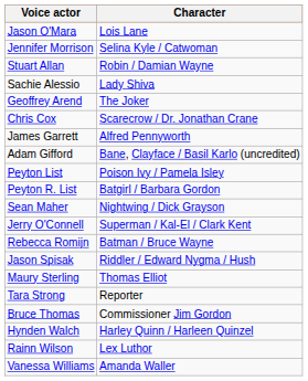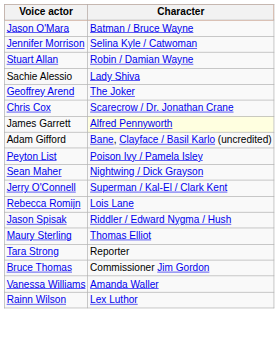 <table class="wikitable sortable">
 <tr style="background:rgb(255,85,0);">
 <th>Voice actor</th>
 <th>Character</th>
 </tr>
 <tr>
 <td><a href='#'>Jason O'Mara</a></td>
-<td><a href='#'>Lois Lane</a></td>
+<td><a href='#'>Batman / Bruce Wayne</a></td>
 </tr>
 <tr>
 <td><a href='#'>Jennifer Morrison</a></td>
 <td><a href='#'>Selina Kyle / Catwoman</a></td>
 </tr>
 <tr>
 <td><a href='#'>Stuart Allan</a></td>
 <td><a href='#'>Robin / Damian Wayne</a></td>
 </tr>
 <tr>
 <td>Sachie Alessio</td>
 <td><a href='#'>Lady Shiva</a></td>
 </tr>
 <tr>
 <td><a href='#'>Geoffrey Arend</a></td>
 <td><a href='#'>The Joker</a></td>
 </tr>
 <tr>
 <td><a href='#'>Chris Cox</a></td>
 <td><a href='#'>Scarecrow / Dr. Jonathan Crane</a></td>
 </tr>
 <tr>
 <td>James Garrett</td>
-<td><a href='#'>Alfred Pennyworth</a></td>
+<td style="background: lightyellow;"><a href='#'>Alfred Pennyworth</a></td>
 </tr>
 <tr>
 <td>Adam Gifford</td>
 <td><a href='#'>Bane</a>, <a href='#'>Clayface / Basil Karlo</a> (uncredited)</td>
 </tr>
 <tr>
 <td><a href='#'>Peyton List</a></td>
 <td><a href='#'>Poison Ivy / Pamela Isley</a></td>
-</tr>
-<tr>
-<td><a href='#'>Peyton R. List</a></td>
-<td><a href='#'>Batgirl / Barbara Gordon</a></td>
 </tr>
 <tr>
 <td><a href='#'>Sean Maher</a></td>
 <td><a href='#'>Nightwing / Dick Grayson</a></td>
 </tr>
 <tr>
 <td><a href='#'>Jerry O'Connell</a></td>
 <td><a href='#'>Superman / Kal-El / Clark Kent</a></td>
 </tr>
 <tr>
 <td><a href='#'>Rebecca Romijn</a></td>
-<td><a href='#'>Batman / Bruce Wayne</a></td>
+<td><a href='#'>Lois Lane</a></td>
 </tr>
 <tr>
 <td><a href='#'>Jason Spisak</a></td>
 <td><a href='#'>Riddler / Edward Nygma / Hush</a></td>
 </tr>
 <tr>
 <td><a href='#'>Maury Sterling</a></td>
 <td><a href='#'>Thomas Elliot</a></td>
 </tr>
 <tr>
 <td><a href='#'>Tara Strong</a></td>
 <td>Reporter</td>
 </tr>
 <tr>
 <td><a href='#'>Bruce Thomas</a></td>
 <td>Commissioner <a href='#'>Jim Gordon</a></td>
 </tr>
 <tr>
-<td><a href='#'>Hynden Walch</a></td>
-<td><a href='#'>Harley Quinn / Harleen Quinzel</a></td>
+<td><a href='#'>Vanessa Williams</a></td>
+<td><a href='#'>Amanda Waller</a></td>
 </tr>
 <tr>
 <td><a href='#'>Rainn Wilson</a></td>
 <td><a href='#'>Lex Luthor</a></td>
 </tr>
-<tr>
-<td><a href='#'>Vanessa Williams</a></td>
-<td><a href='#'>Amanda Waller</a></td>
-</tr>
 </table>
